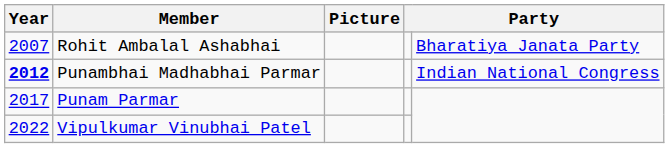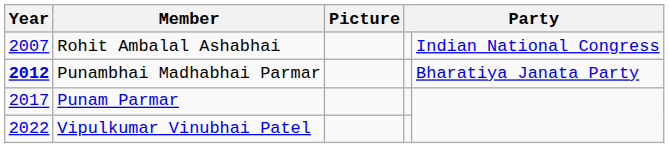 <table class="wikitable sortable">
 <tr>
 <th>Year</th>
 <th>Member</th>
 <th>Picture</th>
 <th colspan="2">Party</th>
 </tr>
 <tr>
 <td><a href='#'>2007</a></td>
 <td>Rohit Ambalal Ashabhai</td>
 <td></td>
 <td></td>
-<td><a href='#'>Bharatiya Janata Party</a></td>
+<td><a href='#'>Indian National Congress</a></td>
 </tr>
 <tr>
 <td><strong><a href='#'>2012</a></strong></td>
 <td>Punambhai Madhabhai Parmar</td>
 <td></td>
 <td></td>
-<td><a href='#'>Indian National Congress</a></td>
+<td><a href='#'>Bharatiya Janata Party</a></td>
 </tr>
 <tr>
 <td><a href='#'>2017</a></td>
 <td><a href='#'>Punam Parmar</a></td>
 <td></td>
 <td></td>
 </tr>
 <tr>
 <td><a href='#'>2022</a></td>
 <td><a href='#'>Vipulkumar Vinubhai Patel</a></td>
 <td></td>
 <td></td>
 </tr>
 </table>
